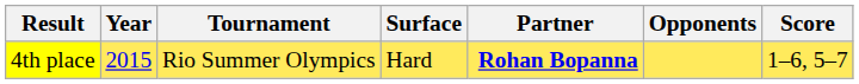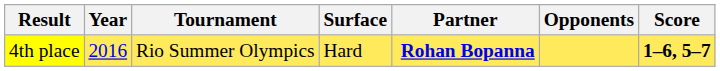 <table class="sortable wikitable">
 <tr style="background: #eee;">
 <th>Result</th>
 <th>Year</th>
 <th>Tournament</th>
 <th>Surface</th>
 <th>Partner</th>
 <th>Opponents</th>
 <th>Score</th>
 </tr>
 <tr bgcolor=FFEA5C>
 <td style="background:yellow;">4th place</td>
-<td><a href='#'>2015</a></td>
+<td><a href='#'>2016</a></td>
 <td>Rio Summer Olympics</td>
 <td>Hard</td>
 <td><strong> <a href='#'>Rohan Bopanna</a></strong></td>
 <td></td>
-<td>1–6, 5–7</td>
+<td><strong>1–6, 5–7</strong></td>
 </tr>
 </table>
